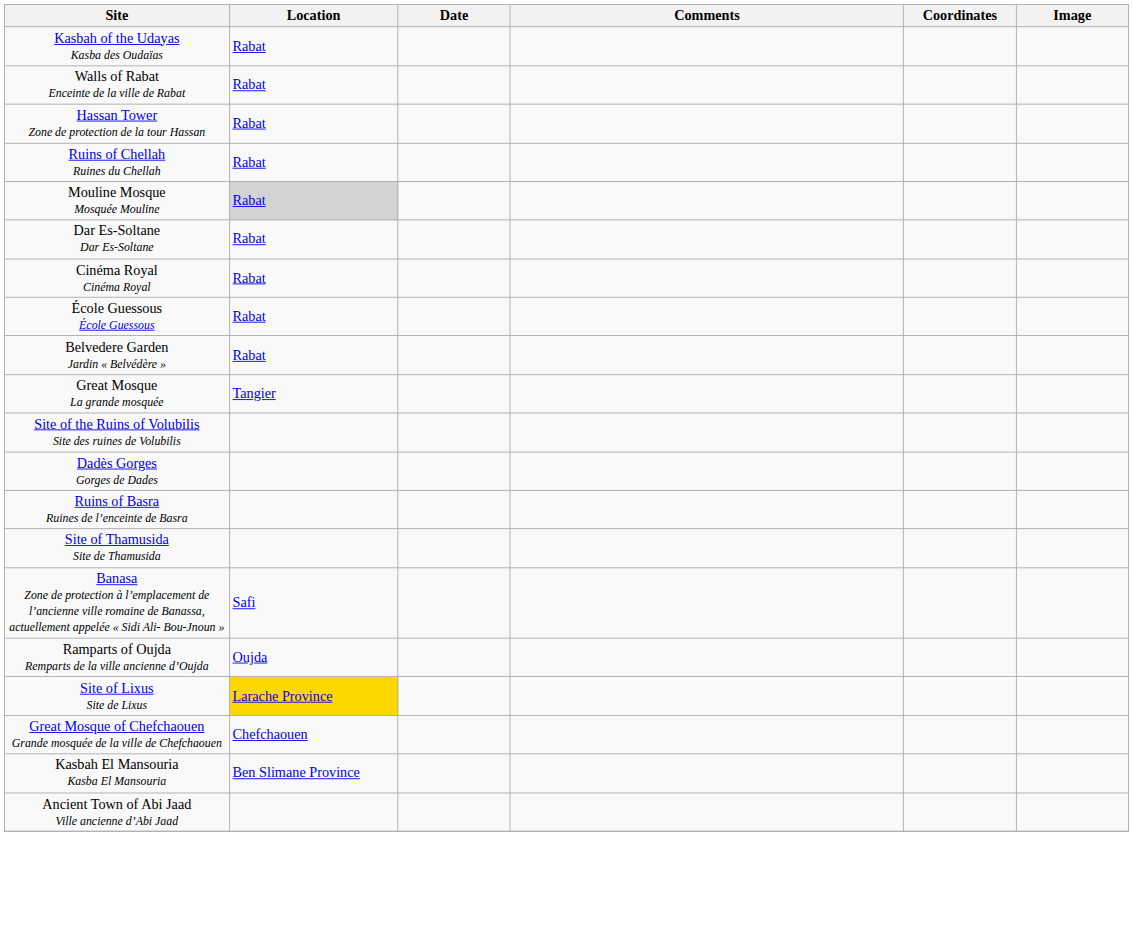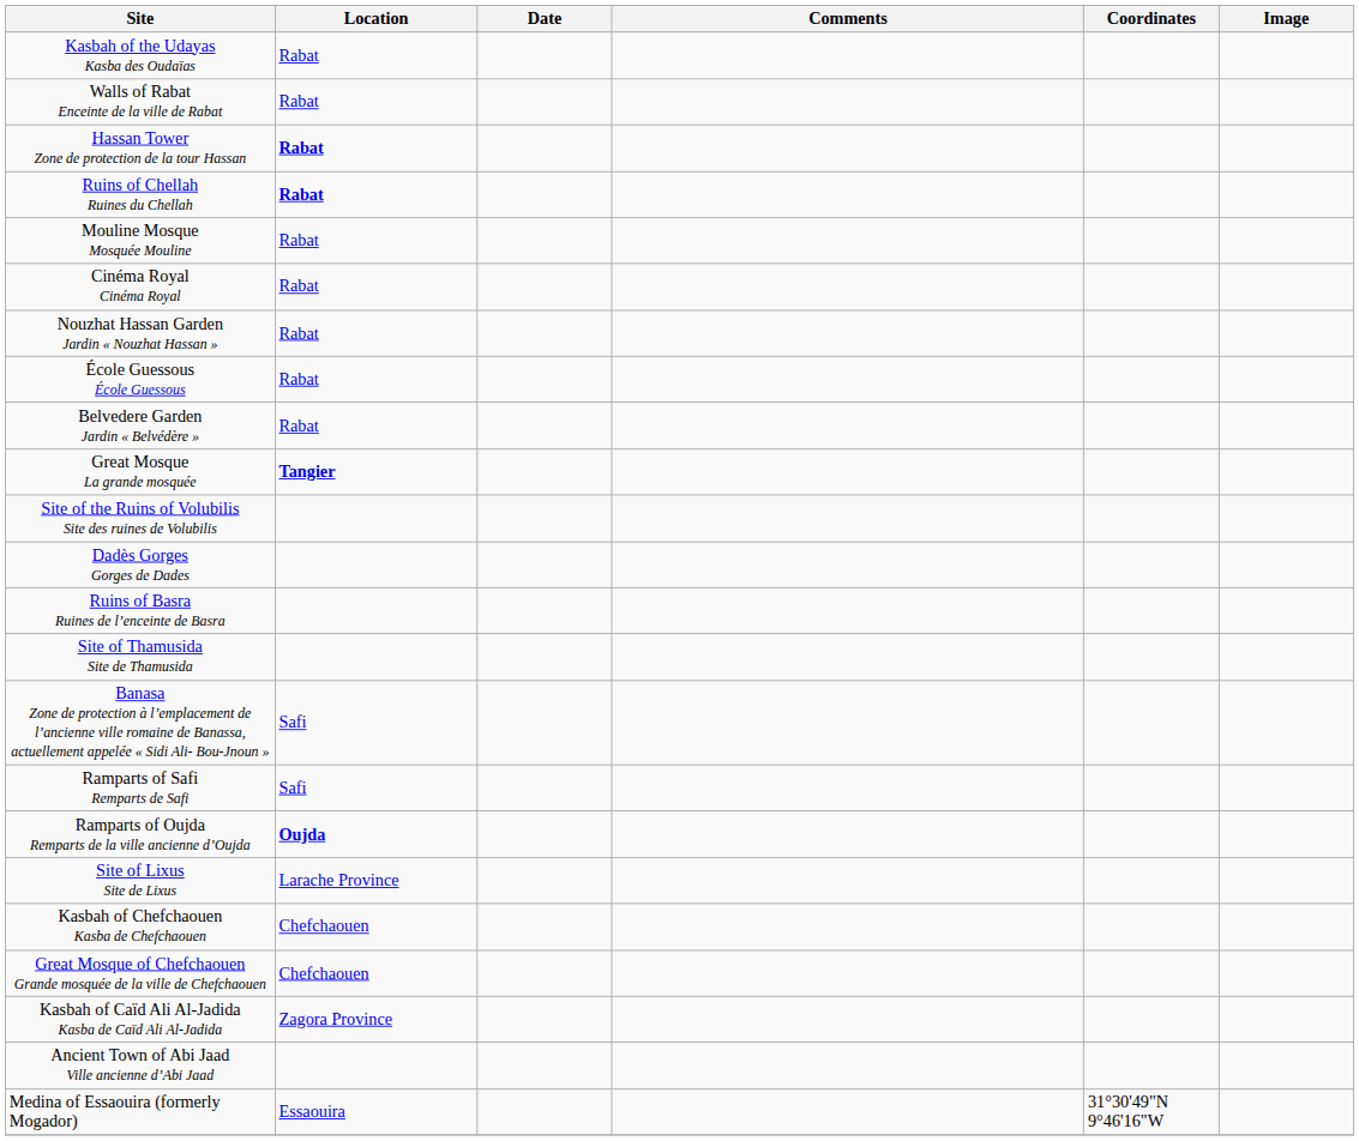 <table class="wikitable sortable"  style="width:100%;">
 <tr>
 <th width="20%" align="left">Site</th>
 <th width="15%" align="left">Location</th>
 <th width="10%" align="left" class="unsortable">Date</th>
 <th width="35%" align="left"  class="unsortable">Comments</th>
 <th width="10%" align="left" class="unsortable">Coordinates</th>
 <th width="10%" align="left"  class="unsortable">Image</th>
 </tr>
 <tr>
 <td align="center"><a href='#'>Kasbah of the Udayas</a><br><small><em>Kasba des Oudaïas</em></small></td>
 <td><a href='#'>Rabat</a></td>
 <td></td>
 <td></td>
 <td></td>
 <td></td>
 </tr>
 <tr>
 <td align="center">Walls of Rabat<br><small><em>Enceinte de la ville de Rabat</em></small></td>
 <td><a href='#'>Rabat</a></td>
 <td></td>
 <td></td>
 <td></td>
 <td></td>
 </tr>
 <tr>
 <td align="center"><a href='#'>Hassan Tower</a><br><small><em>Zone de protection de la tour Hassan</em></small></td>
-<td><a href='#'>Rabat</a></td>
+<td><strong><a href='#'>Rabat</a></strong></td>
 <td></td>
 <td></td>
 <td></td>
 <td></td>
 </tr>
 <tr>
 <td align="center"><a href='#'>Ruins of Chellah</a><br><small><em>Ruines du Chellah</em></small></td>
-<td><a href='#'>Rabat</a></td>
+<td><strong><a href='#'>Rabat</a></strong></td>
 <td></td>
 <td></td>
 <td></td>
 <td></td>
 </tr>
 <tr>
 <td align="center">Mouline Mosque<br><small><em>Mosquée Mouline</em></small></td>
-<td style="background: lightgrey;"><a href='#'>Rabat</a></td>
-<td></td>
-<td></td>
-<td></td>
-<td></td>
-</tr>
-<tr>
-<td align="center">Dar Es-Soltane<br><small><em>Dar Es-Soltane</em></small></td>
 <td><a href='#'>Rabat</a></td>
 <td></td>
 <td></td>
 <td></td>
 <td></td>
 </tr>
 <tr>
 <td align="center">Cinéma Royal<br><small><em>Cinéma Royal</em></small></td>
+<td><a href='#'>Rabat</a></td>
+<td></td>
+<td></td>
+<td></td>
+<td></td>
+</tr>
+<tr>
+<td align="center">Nouzhat Hassan Garden<br><small><em>Jardin « Nouzhat Hassan »</em></small></td>
 <td><a href='#'>Rabat</a></td>
 <td></td>
 <td></td>
 <td></td>
 <td></td>
 </tr>
 <tr>
 <td align="center">École Guessous<br><small><em><a href='#'>École Guessous</a></em></small></td>
 <td><a href='#'>Rabat</a></td>
 <td></td>
 <td></td>
 <td></td>
 <td></td>
 </tr>
 <tr>
 <td align="center">Belvedere Garden<br><small><em>Jardin « Belvédère »</em></small></td>
 <td><a href='#'>Rabat</a></td>
 <td></td>
 <td></td>
 <td></td>
 <td></td>
 </tr>
 <tr>
 <td align="center">Great Mosque<br><small><em>La grande mosquée</em></small></td>
-<td><a href='#'>Tangier</a></td>
+<td><strong><a href='#'>Tangier</a></strong></td>
 <td></td>
 <td></td>
 <td></td>
 <td></td>
 </tr>
 <tr>
 <td align="center"><a href='#'>Site of the Ruins of Volubilis</a><br><small><em>Site des ruines de Volubilis</em></small></td>
 <td></td>
 <td></td>
 <td></td>
 <td></td>
 <td></td>
 </tr>
 <tr>
 <td align="center"><a href='#'>Dadès Gorges</a><br><small><em>Gorges de Dades</em></small></td>
 <td></td>
 <td></td>
 <td></td>
 <td></td>
 <td></td>
 </tr>
 <tr>
 <td align="center"><a href='#'>Ruins of Basra</a><br><small><em>Ruines de l’enceinte de Basra</em></small></td>
 <td></td>
 <td></td>
 <td></td>
 <td></td>
 <td></td>
 </tr>
 <tr>
 <td align="center"><a href='#'>Site of Thamusida</a><br><small><em>Site de Thamusida</em></small></td>
 <td></td>
 <td></td>
 <td></td>
 <td></td>
 <td></td>
 </tr>
 <tr>
 <td align="center"><a href='#'>Banasa</a><br><small><em>Zone de protection à l’emplacement de l’ancienne ville romaine de Banassa, actuellement appelée « Sidi Ali- Bou-Jnoun » </em></small></td>
 <td><a href='#'>Safi</a></td>
 <td></td>
 <td></td>
 <td></td>
 <td></td>
 </tr>
 <tr>
+<td align="center">Ramparts of Safi<br><small><em>Remparts de Safi</em></small></td>
+<td><a href='#'>Safi</a></td>
+<td></td>
+<td></td>
+<td></td>
+<td></td>
+</tr>
+<tr>
 <td align="center">Ramparts of Oujda<br><small><em>Remparts de la ville ancienne d’Oujda</em></small></td>
-<td><a href='#'>Oujda</a></td>
+<td><strong><a href='#'>Oujda</a></strong></td>
 <td></td>
 <td></td>
 <td></td>
 <td></td>
 </tr>
 <tr>
 <td align="center"><a href='#'>Site of Lixus</a><br><small><em>Site de Lixus</em></small></td>
-<td style="background: gold;"><a href='#'>Larache Province</a></td>
+<td><a href='#'>Larache Province</a></td>
+<td></td>
+<td></td>
+<td></td>
+<td></td>
+</tr>
+<tr>
+<td align="center">Kasbah of Chefchaouen<br><small><em>Kasba de Chefchaouen</em></small></td>
+<td><a href='#'>Chefchaouen</a></td>
 <td></td>
 <td></td>
 <td></td>
 <td></td>
 </tr>
 <tr>
 <td align="center"><a href='#'>Great Mosque of Chefchaouen</a><br><small><em>Grande mosquée de la ville de Chefchaouen</em></small></td>
 <td><a href='#'>Chefchaouen</a></td>
 <td></td>
 <td></td>
 <td></td>
 <td></td>
 </tr>
 <tr>
-<td align="center">Kasbah El Mansouria<br><small><em>Kasba El Mansouria</em></small></td>
-<td><a href='#'>Ben Slimane Province</a></td>
+<td align="center">Kasbah of Caïd Ali Al-Jadida<br><small><em>Kasba de Caïd Ali Al-Jadida</em></small></td>
+<td><a href='#'>Zagora Province</a></td>
 <td></td>
 <td></td>
 <td></td>
 <td></td>
 </tr>
 <tr>
 <td align="center">Ancient Town of Abi Jaad<br><small><em>Ville ancienne d’Abi Jaad</em></small></td>
 <td></td>
 <td></td>
 <td></td>
 <td></td>
 <td></td>
 </tr>
 <tr>
+<td>Medina of Essaouira (formerly Mogador)</td>
+<td><a href='#'>Essaouira</a></td>
+<td></td>
+<td></td>
+<td>31°30'49"N 9°46'16"W</td>
+<td></td>
+</tr>
+<tr>
 </tr>
 </table>
